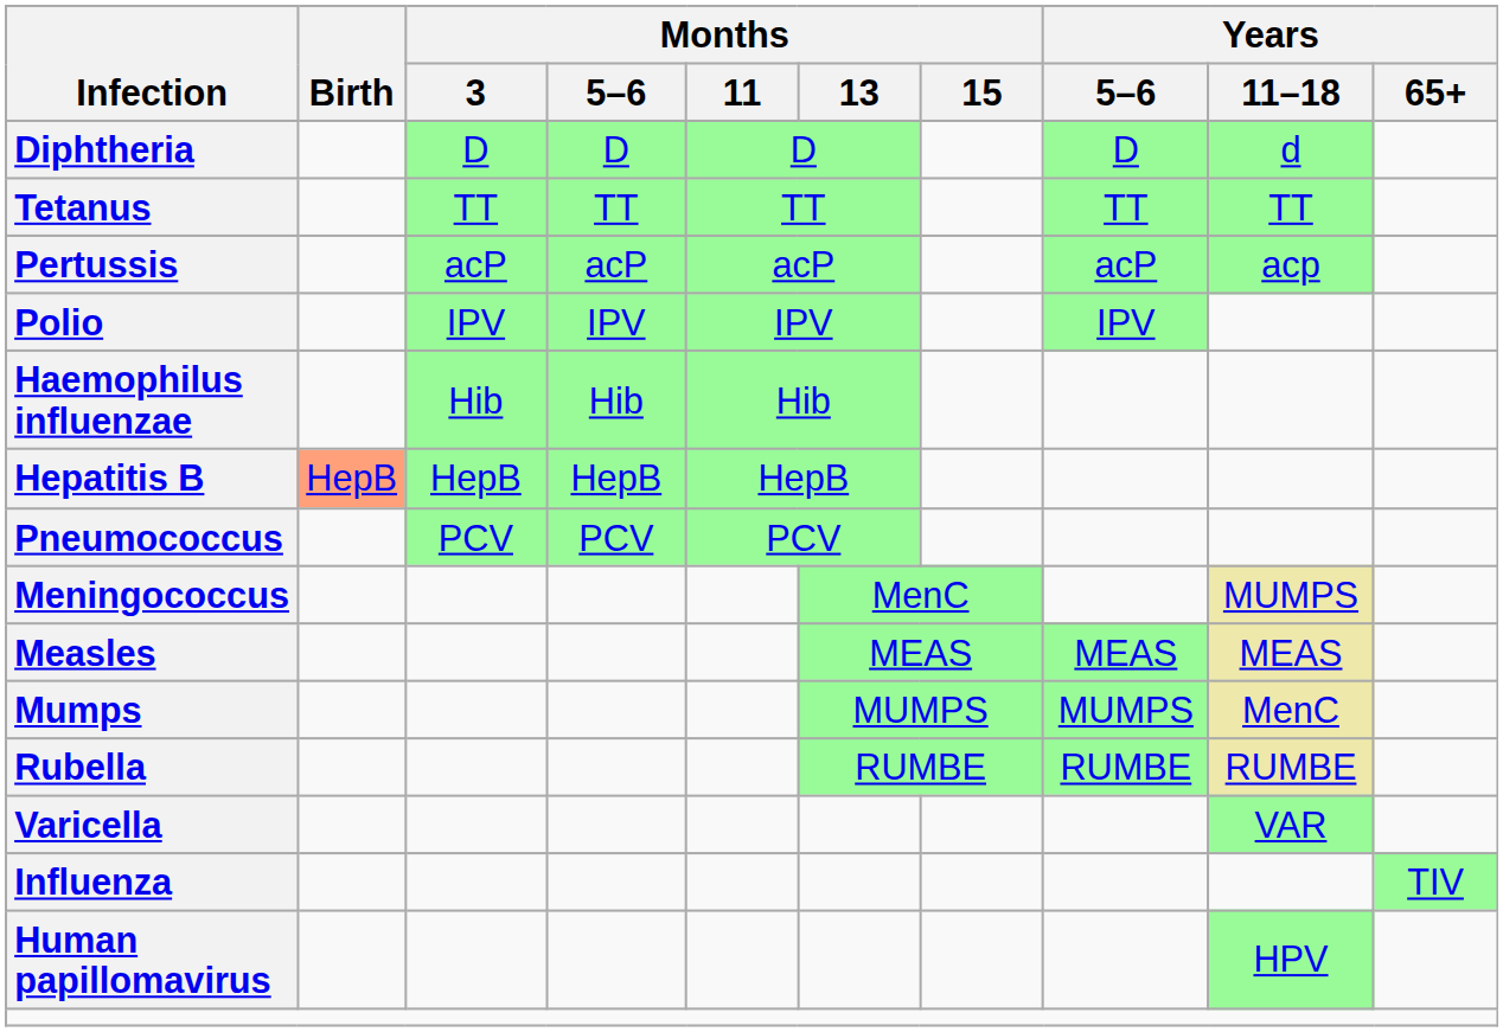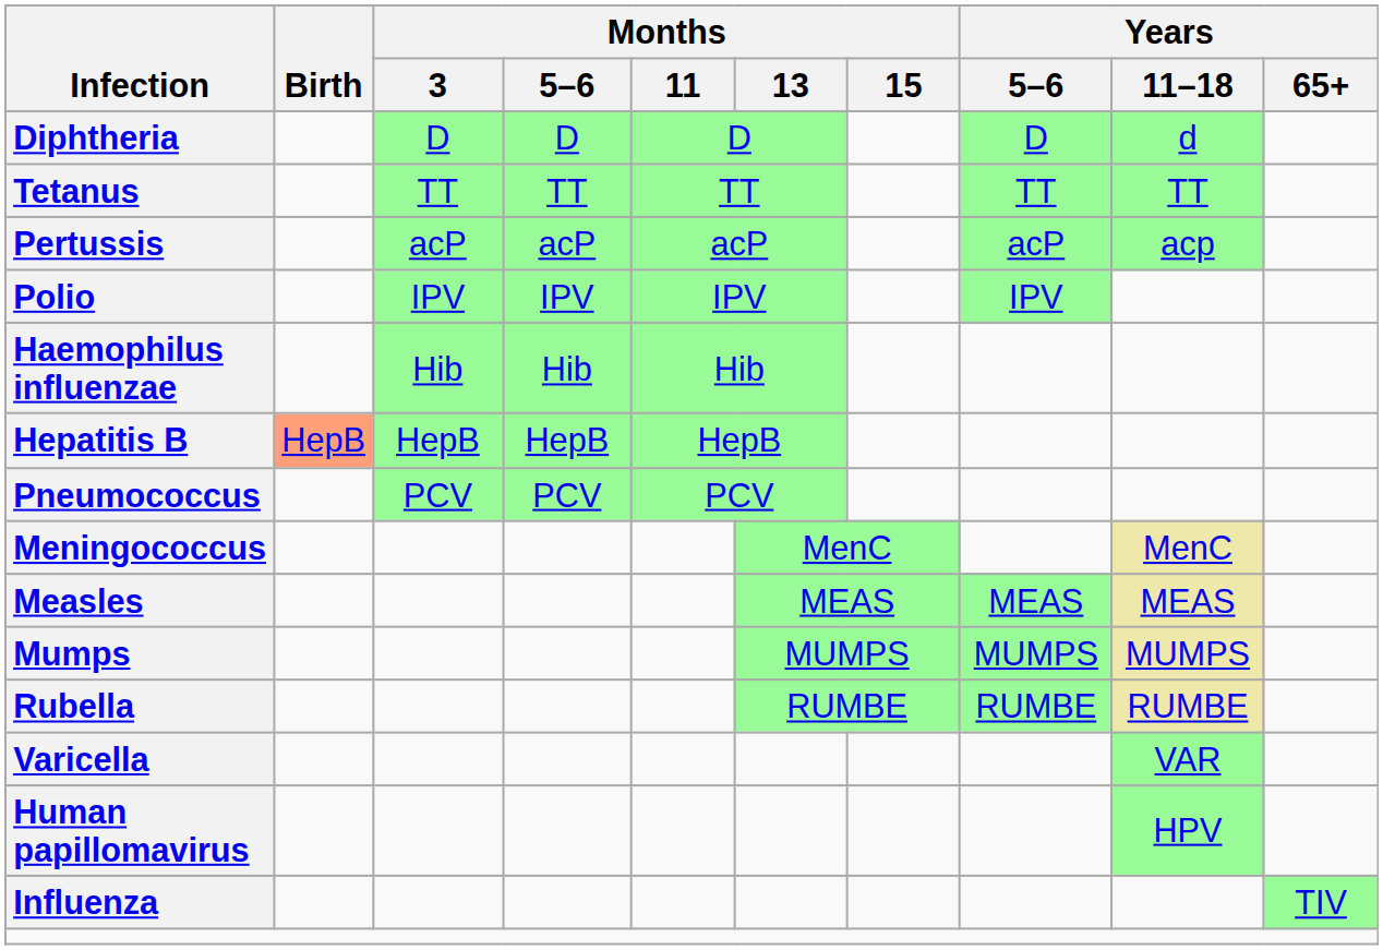 <table class="wikitable" style="margin: auto; font-size: 95%; text-align: center">
 <tr>
 <th rowspan="2" valign="bottom" scope="col">Infection</th>
 <th rowspan="2" valign="bottom" scope="col">Birth</th>
 <th colspan="5" scope="col">Months</th>
 <th colspan="3" scope="col">Years</th>
 </tr>
 <tr>
 <th style="width: 4.5em;" scope="col">3</th>
 <th style="width: 4.5em;" scope="col">5–6</th>
 <th style="width: 4.5em;" scope="col">11</th>
 <th style="width: 4.5em;" scope="col">13</th>
 <th style="width: 4.5em;" scope="col">15</th>
 <th style="width: 4.5em;" scope="col">5–6</th>
 <th style="width: 4.5em;" scope="col">11–18</th>
 <th style="width: 4.5em;" scope="col">65+</th>
 </tr>
 <tr>
 <th style="text-align: left;" scope="row"><a href='#'>Diphtheria</a></th>
 <td></td>
 <td style="background-color: PaleGreen;"><a href='#'>D</a></td>
 <td style="background-color: PaleGreen;"><a href='#'>D</a></td>
 <td colspan="2" style="background-color: PaleGreen;"><a href='#'>D</a></td>
 <td></td>
 <td style="background-color: PaleGreen;"><a href='#'>D</a></td>
 <td style="background-color: PaleGreen;"><a href='#'>d</a></td>
 <td></td>
 </tr>
 <tr>
 <th style="text-align: left;" scope="row"><a href='#'>Tetanus</a></th>
 <td></td>
 <td style="background-color: PaleGreen;"><a href='#'>TT</a></td>
 <td style="background-color: PaleGreen;"><a href='#'>TT</a></td>
 <td colspan="2" style="background-color: PaleGreen;"><a href='#'>TT</a></td>
 <td></td>
 <td style="background-color: PaleGreen;"><a href='#'>TT</a></td>
 <td style="background-color: PaleGreen;"><a href='#'>TT</a></td>
 <td></td>
 </tr>
 <tr>
 <th style="text-align: left;" scope="row"><a href='#'>Pertussis</a></th>
 <td></td>
 <td style="background-color: PaleGreen;"><a href='#'>acP</a></td>
 <td style="background-color: PaleGreen;"><a href='#'>acP</a></td>
 <td colspan="2" style="background-color: PaleGreen;"><a href='#'>acP</a></td>
 <td></td>
 <td style="background-color: PaleGreen;"><a href='#'>acP</a></td>
 <td style="background-color: PaleGreen;"><a href='#'>acp</a></td>
 <td></td>
 </tr>
 <tr>
 <th style="text-align: left;" scope="row"><a href='#'>Polio</a></th>
 <td></td>
 <td style="background-color: PaleGreen;"><a href='#'>IPV</a></td>
 <td style="background-color: PaleGreen;"><a href='#'>IPV</a></td>
 <td colspan="2" style="background-color: PaleGreen;"><a href='#'>IPV</a></td>
 <td></td>
 <td style="background-color: PaleGreen;"><a href='#'>IPV</a></td>
 <td></td>
 <td></td>
 </tr>
 <tr>
 <th style="text-align: left;" scope="row"><a href='#'>Haemophilus influenzae</a></th>
 <td></td>
 <td style="background-color: PaleGreen;"><a href='#'>Hib</a></td>
 <td style="background-color: PaleGreen;"><a href='#'>Hib</a></td>
 <td colspan="2" style="background-color: PaleGreen;"><a href='#'>Hib</a></td>
 <td></td>
 <td></td>
 <td></td>
 <td></td>
 </tr>
 <tr>
 <th style="text-align: left;" scope="row"><a href='#'>Hepatitis B</a></th>
 <td style="background-color: LightSalmon;"><a href='#'>HepB</a></td>
 <td style="background-color: PaleGreen;"><a href='#'>HepB</a></td>
 <td style="background-color: PaleGreen;"><a href='#'>HepB</a></td>
 <td colspan="2" style="background-color: PaleGreen;"><a href='#'>HepB</a></td>
 <td></td>
 <td></td>
 <td></td>
 <td></td>
 </tr>
 <tr>
 <th style="text-align: left;" scope="row"><a href='#'>Pneumococcus</a></th>
 <td></td>
 <td style="background-color: PaleGreen;"><a href='#'>PCV</a></td>
 <td style="background-color: PaleGreen;"><a href='#'>PCV</a></td>
 <td colspan="2" style="background-color: PaleGreen;"><a href='#'>PCV</a></td>
 <td></td>
 <td></td>
 <td></td>
 <td></td>
 </tr>
 <tr>
 <th style="text-align: left;" scope="row"><a href='#'>Meningococcus</a></th>
 <td></td>
 <td></td>
 <td></td>
 <td></td>
 <td colspan="2" style="background-color: PaleGreen;"><a href='#'>MenC</a></td>
 <td></td>
-<td style="background-color: PaleGoldenrod;"><a href='#'>MUMPS</a></td>
+<td style="background-color: PaleGoldenrod;"><a href='#'>MenC</a></td>
 <td></td>
 </tr>
 <tr>
 <th style="text-align: left;" scope="row"><a href='#'>Measles</a></th>
 <td></td>
 <td></td>
 <td></td>
 <td></td>
 <td colspan="2" style="background-color: PaleGreen;"><a href='#'>MEAS</a></td>
 <td style="background-color: PaleGreen;"><a href='#'>MEAS</a></td>
 <td style="background-color: PaleGoldenrod;"><a href='#'>MEAS</a></td>
 <td></td>
 </tr>
 <tr>
 <th style="text-align: left;" scope="row"><a href='#'>Mumps</a></th>
 <td></td>
 <td></td>
 <td></td>
 <td></td>
 <td colspan="2" style="background-color: PaleGreen;"><a href='#'>MUMPS</a></td>
 <td style="background-color: PaleGreen;"><a href='#'>MUMPS</a></td>
-<td style="background-color: PaleGoldenrod;"><a href='#'>MenC</a></td>
+<td style="background-color: PaleGoldenrod;"><a href='#'>MUMPS</a></td>
 <td></td>
 </tr>
 <tr>
 <th style="text-align: left;" scope="row"><a href='#'>Rubella</a></th>
 <td></td>
 <td></td>
 <td></td>
 <td></td>
 <td colspan="2" style="background-color: PaleGreen;"><a href='#'>RUMBE</a></td>
 <td style="background-color: PaleGreen;"><a href='#'>RUMBE</a></td>
 <td style="background-color: PaleGoldenrod;"><a href='#'>RUMBE</a></td>
 <td></td>
 </tr>
 <tr>
 <th style="text-align: left;" scope="row"><a href='#'>Varicella</a></th>
 <td></td>
 <td></td>
 <td></td>
 <td></td>
 <td></td>
 <td></td>
 <td></td>
 <td style="background-color: PaleGreen;"><a href='#'>VAR</a></td>
 <td></td>
 </tr>
 <tr>
+<th style="text-align: left;" scope="row"><a href='#'>Human papillomavirus</a></th>
+<td></td>
+<td></td>
+<td></td>
+<td></td>
+<td></td>
+<td></td>
+<td></td>
+<td style="background-color: PaleGreen;"><a href='#'>HPV</a></td>
+<td></td>
+</tr>
+<tr>
 <th style="text-align: left;" scope="row"><a href='#'>Influenza</a></th>
 <td></td>
 <td></td>
 <td></td>
 <td></td>
 <td></td>
 <td></td>
 <td></td>
 <td></td>
 <td style="background-color: PaleGreen;"><a href='#'>TIV</a></td>
 </tr>
 <tr>
-<th style="text-align: left;" scope="row"><a href='#'>Human papillomavirus</a></th>
-<td></td>
-<td></td>
-<td></td>
-<td></td>
-<td></td>
-<td></td>
-<td></td>
-<td style="background-color: PaleGreen;"><a href='#'>HPV</a></td>
-<td></td>
-</tr>
-<tr>
 <td colspan="10">  </td>
 </tr>
 </table>
